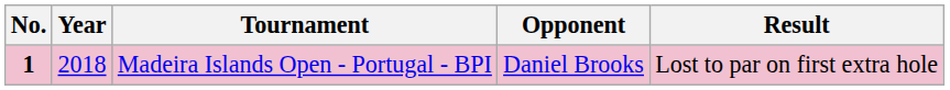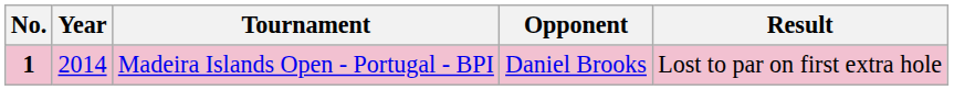 <table class="wikitable" style="font-size:95%;">
 <tr>
 <th>No.</th>
 <th>Year</th>
 <th>Tournament</th>
 <th>Opponent</th>
 <th>Result</th>
 </tr>
 <tr style="background:#F2C1D1;">
 <td align=center><strong>1</strong></td>
-<td><a href='#'>2018</a></td>
+<td><a href='#'>2014</a></td>
 <td><a href='#'>Madeira Islands Open - Portugal - BPI</a></td>
 <td> <a href='#'>Daniel Brooks</a></td>
 <td>Lost to par on first extra hole</td>
 </tr>
 </table>
